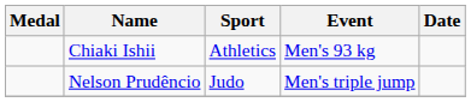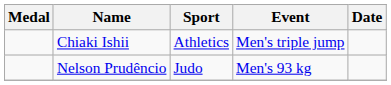 <table class="wikitable sortable"  style="font-size:95%">
 <tr>
 <th>Medal</th>
 <th>Name</th>
 <th>Sport</th>
 <th>Event</th>
 <th>Date</th>
 </tr>
 <tr>
 <td></td>
 <td><a href='#'>Chiaki Ishii</a></td>
 <td><a href='#'>Athletics</a></td>
-<td><a href='#'>Men's 93 kg</a></td>
+<td><a href='#'>Men's triple jump</a></td>
 <td></td>
 </tr>
 <tr>
 <td></td>
 <td><a href='#'>Nelson Prudêncio</a></td>
 <td><a href='#'>Judo</a></td>
-<td><a href='#'>Men's triple jump</a></td>
+<td><a href='#'>Men's 93 kg</a></td>
 <td></td>
 </tr>
 <tr>
 </tr>
 </table>
